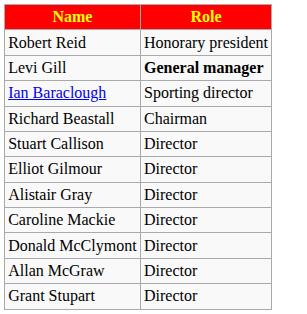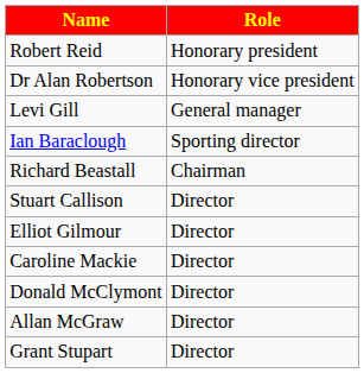 <table class="wikitable">
 <tr>
 <th style="background:red; color:yellow;" scope="col">Name</th>
 <th style="background:red; color:yellow;" scope="col">Role</th>
 </tr>
 <tr>
 <td>Robert Reid</td>
 <td>Honorary president</td>
 </tr>
 <tr>
+<td>Dr Alan Robertson</td>
+<td>Honorary vice president</td>
+</tr>
+<tr>
 <td>Levi Gill</td>
-<td><strong>General manager</strong></td>
+<td>General manager</td>
 </tr>
 <tr>
 <td><a href='#'>Ian Baraclough</a></td>
 <td>Sporting director</td>
 </tr>
 <tr>
 <td>Richard Beastall</td>
 <td>Chairman</td>
 </tr>
 <tr>
 <td>Stuart Callison</td>
 <td>Director</td>
 </tr>
 <tr>
 <td>Elliot Gilmour</td>
-<td>Director</td>
-</tr>
-<tr>
-<td>Alistair Gray</td>
 <td>Director</td>
 </tr>
 <tr>
 <td>Caroline Mackie</td>
 <td>Director</td>
 </tr>
 <tr>
 <td>Donald McClymont</td>
 <td>Director</td>
 </tr>
 <tr>
 <td>Allan McGraw</td>
 <td>Director</td>
 </tr>
 <tr>
 <td>Grant Stupart</td>
 <td>Director</td>
 </tr>
 </table>
